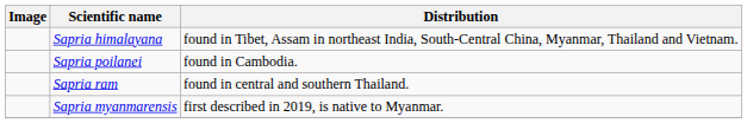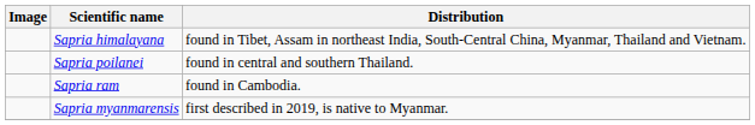 <table class="wikitable">
 <tr>
 <th>Image</th>
 <th>Scientific name</th>
 <th>Distribution</th>
 </tr>
 <tr>
 <td></td>
 <td><em><a href='#'>Sapria himalayana</a></em></td>
 <td>found in Tibet, Assam in northeast India, South-Central China, Myanmar, Thailand and Vietnam.</td>
 </tr>
 <tr>
 <td></td>
 <td><em><a href='#'>Sapria poilanei</a></em></td>
-<td>found in Cambodia.</td>
+<td>found in central and southern Thailand.</td>
 </tr>
 <tr>
 <td></td>
 <td><em><a href='#'>Sapria ram</a></em></td>
-<td>found in central and southern Thailand.</td>
+<td>found in Cambodia.</td>
 </tr>
 <tr>
 <td></td>
 <td><em><a href='#'>Sapria myanmarensis</a></em></td>
 <td>first described in 2019, is native to Myanmar.</td>
 </tr>
 <tr>
 </tr>
 </table>
